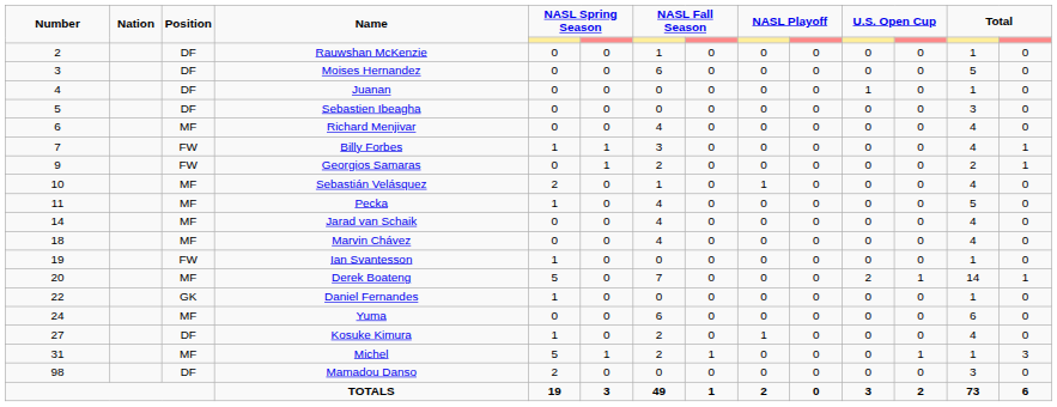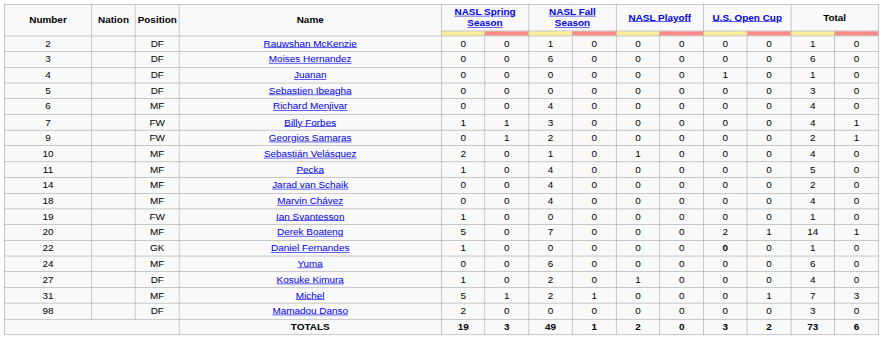 <table class="wikitable" style="text-align:center;">
 <tr>
 <td rowspan="2"  style="width:10%; text-align:center;"><strong>Number</strong></td>
 <td rowspan="2"  style="width:5%; text-align:center;"><strong>Nation</strong></td>
 <td rowspan="2"  style="width:5%; text-align:center;"><strong>Position</strong></td>
 <td rowspan="2"  style="width:30%; text-align:center;"><strong>Name</strong></td>
 <td colspan="2" style="text-align:center;"><strong><a href='#'>NASL Spring Season</a></strong></td>
 <td colspan="2" style="text-align:center;"><strong><a href='#'>NASL Fall Season</a></strong></td>
 <td colspan="2" style="text-align:center;"><strong><a href='#'>NASL Playoff</a></strong></td>
 <td colspan="2" style="text-align:center;"><strong><a href='#'>U.S. Open Cup</a></strong></td>
 <td colspan="2" style="text-align:center;"><strong>Total</strong></td>
 </tr>
 <tr>
 <th style="width:60px; background:#fe9;"></th>
 <th style="width:60px; background:#ff8888;"></th>
 <th style="width:60px; background:#fe9;"></th>
 <th style="width:60px; background:#ff8888;"></th>
 <th style="width:60px; background:#fe9;"></th>
 <th style="width:60px; background:#ff8888;"></th>
 <th style="width:60px; background:#fe9;"></th>
 <th style="width:60px; background:#ff8888;"></th>
 <th style="width:60px; background:#fe9;"></th>
 <th style="width:60px; background:#ff8888;"></th>
 </tr>
 <tr>
 <td>2</td>
 <td></td>
 <td>DF</td>
 <td><a href='#'>Rauwshan McKenzie</a></td>
 <td>0</td>
 <td>0</td>
 <td>1</td>
 <td>0</td>
 <td>0</td>
 <td>0</td>
 <td>0</td>
 <td>0</td>
 <td>1</td>
 <td>0</td>
 </tr>
 <tr>
 <td>3</td>
 <td></td>
 <td>DF</td>
 <td><a href='#'>Moises Hernandez</a></td>
 <td>0</td>
 <td>0</td>
 <td>6</td>
 <td>0</td>
 <td>0</td>
 <td>0</td>
 <td>0</td>
 <td>0</td>
-<td>5</td>
+<td>6</td>
 <td>0</td>
 </tr>
 <tr>
 <td>4</td>
 <td></td>
 <td>DF</td>
 <td><a href='#'>Juanan</a></td>
 <td>0</td>
 <td>0</td>
 <td>0</td>
 <td>0</td>
 <td>0</td>
 <td>0</td>
 <td>1</td>
 <td>0</td>
 <td>1</td>
 <td>0</td>
 </tr>
 <tr>
 <td>5</td>
 <td></td>
 <td>DF</td>
 <td><a href='#'>Sebastien Ibeagha</a></td>
 <td>0</td>
 <td>0</td>
 <td>0</td>
 <td>0</td>
 <td>0</td>
 <td>0</td>
 <td>0</td>
 <td>0</td>
 <td>3</td>
 <td>0</td>
 </tr>
 <tr>
 <td>6</td>
 <td></td>
 <td>MF</td>
 <td><a href='#'>Richard Menjivar</a></td>
 <td>0</td>
 <td>0</td>
 <td>4</td>
 <td>0</td>
 <td>0</td>
 <td>0</td>
 <td>0</td>
 <td>0</td>
 <td>4</td>
 <td>0</td>
 </tr>
 <tr>
 <td>7</td>
 <td></td>
 <td>FW</td>
 <td><a href='#'>Billy Forbes</a></td>
 <td>1</td>
 <td>1</td>
 <td>3</td>
 <td>0</td>
 <td>0</td>
 <td>0</td>
 <td>0</td>
 <td>0</td>
 <td>4</td>
 <td>1</td>
 </tr>
 <tr>
 <td>9</td>
 <td></td>
 <td>FW</td>
 <td><a href='#'>Georgios Samaras</a></td>
 <td>0</td>
 <td>1</td>
 <td>2</td>
 <td>0</td>
 <td>0</td>
 <td>0</td>
 <td>0</td>
 <td>0</td>
 <td>2</td>
 <td>1</td>
 </tr>
 <tr>
 <td>10</td>
 <td></td>
 <td>MF</td>
 <td><a href='#'>Sebastián Velásquez</a></td>
 <td>2</td>
 <td>0</td>
 <td>1</td>
 <td>0</td>
 <td>1</td>
 <td>0</td>
 <td>0</td>
 <td>0</td>
 <td>4</td>
 <td>0</td>
 </tr>
 <tr>
 <td>11</td>
 <td></td>
 <td>MF</td>
 <td><a href='#'>Pecka</a></td>
 <td>1</td>
 <td>0</td>
 <td>4</td>
 <td>0</td>
 <td>0</td>
 <td>0</td>
 <td>0</td>
 <td>0</td>
 <td>5</td>
 <td>0</td>
 </tr>
 <tr>
 <td>14</td>
 <td></td>
 <td>MF</td>
 <td><a href='#'>Jarad van Schaik</a></td>
 <td>0</td>
 <td>0</td>
 <td>4</td>
 <td>0</td>
 <td>0</td>
 <td>0</td>
 <td>0</td>
 <td>0</td>
-<td>4</td>
+<td>2</td>
 <td>0</td>
 </tr>
 <tr>
 <td>18</td>
 <td></td>
 <td>MF</td>
 <td><a href='#'>Marvin Chávez</a></td>
 <td>0</td>
 <td>0</td>
 <td>4</td>
 <td>0</td>
 <td>0</td>
 <td>0</td>
 <td>0</td>
 <td>0</td>
 <td>4</td>
 <td>0</td>
 </tr>
 <tr>
 <td>19</td>
 <td></td>
 <td>FW</td>
 <td><a href='#'>Ian Svantesson</a></td>
 <td>1</td>
 <td>0</td>
 <td>0</td>
 <td>0</td>
 <td>0</td>
 <td>0</td>
 <td>0</td>
 <td>0</td>
 <td>1</td>
 <td>0</td>
 </tr>
 <tr>
 <td>20</td>
 <td></td>
 <td>MF</td>
 <td><a href='#'>Derek Boateng</a></td>
 <td>5</td>
 <td>0</td>
 <td>7</td>
 <td>0</td>
 <td>0</td>
 <td>0</td>
 <td>2</td>
 <td>1</td>
 <td>14</td>
 <td>1</td>
 </tr>
 <tr>
 <td>22</td>
 <td></td>
 <td>GK</td>
 <td><a href='#'>Daniel Fernandes</a></td>
 <td>1</td>
 <td>0</td>
 <td>0</td>
 <td>0</td>
 <td>0</td>
 <td>0</td>
-<td>0</td>
+<td><strong>0</strong></td>
 <td>0</td>
 <td>1</td>
 <td>0</td>
 </tr>
 <tr>
 <td>24</td>
 <td></td>
 <td>MF</td>
 <td><a href='#'>Yuma</a></td>
 <td>0</td>
 <td>0</td>
 <td>6</td>
 <td>0</td>
 <td>0</td>
 <td>0</td>
 <td>0</td>
 <td>0</td>
 <td>6</td>
 <td>0</td>
 </tr>
 <tr>
 <td>27</td>
 <td></td>
 <td>DF</td>
 <td><a href='#'>Kosuke Kimura</a></td>
 <td>1</td>
 <td>0</td>
 <td>2</td>
 <td>0</td>
 <td>1</td>
 <td>0</td>
 <td>0</td>
 <td>0</td>
 <td>4</td>
 <td>0</td>
 </tr>
 <tr>
 <td>31</td>
 <td></td>
 <td>MF</td>
 <td><a href='#'>Michel</a></td>
 <td>5</td>
 <td>1</td>
 <td>2</td>
 <td>1</td>
 <td>0</td>
 <td>0</td>
 <td>0</td>
 <td>1</td>
-<td>1</td>
+<td>7</td>
 <td>3</td>
 </tr>
 <tr>
 <td>98</td>
 <td></td>
 <td>DF</td>
 <td><a href='#'>Mamadou Danso</a></td>
 <td>2</td>
 <td>0</td>
 <td>0</td>
 <td>0</td>
 <td>0</td>
 <td>0</td>
 <td>0</td>
 <td>0</td>
 <td>3</td>
 <td>0</td>
 </tr>
 <tr>
 <td colspan="3"></td>
 <td><strong>TOTALS</strong></td>
 <td><strong>19</strong></td>
 <td><strong>3</strong></td>
 <td><strong>49</strong></td>
 <td><strong>1</strong></td>
 <td><strong>2</strong></td>
 <td><strong>0</strong></td>
 <td><strong>3</strong></td>
 <td><strong>2</strong></td>
 <td><strong>73</strong></td>
 <td><strong>6</strong></td>
 </tr>
 </table>
